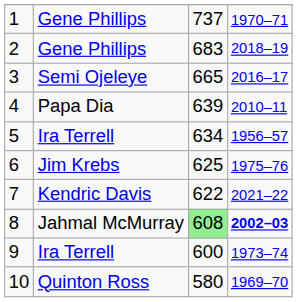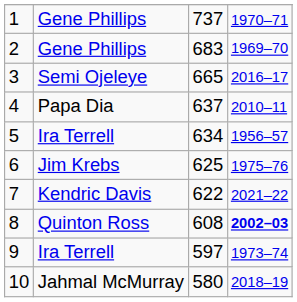 <table class="wikitable">
 <tr>
 </tr>
 <tr>
 <td>1</td>
 <td><a href='#'>Gene Phillips</a></td>
 <td>737</td>
 <td style="font-size:80%;"><a href='#'>1970–71</a></td>
 </tr>
 <tr>
 <td>2</td>
 <td><a href='#'>Gene Phillips</a></td>
 <td>683</td>
-<td style="font-size:80%;"><a href='#'>2018–19</a></td>
+<td style="font-size:80%;"><a href='#'>1969–70</a></td>
 </tr>
 <tr>
 <td>3</td>
 <td><a href='#'>Semi Ojeleye</a></td>
 <td>665</td>
 <td style="font-size:80%;"><a href='#'>2016–17</a></td>
 </tr>
 <tr>
 <td>4</td>
 <td>Papa Dia</td>
-<td>639</td>
+<td>637</td>
 <td style="font-size:80%;"><a href='#'>2010–11</a></td>
 </tr>
 <tr>
 <td>5</td>
 <td><a href='#'>Ira Terrell</a></td>
 <td>634</td>
 <td style="font-size:80%;"><a href='#'>1956–57</a></td>
 </tr>
 <tr>
 <td>6</td>
 <td><a href='#'>Jim Krebs</a></td>
 <td>625</td>
 <td style="font-size:80%;"><a href='#'>1975–76</a></td>
 </tr>
 <tr>
 <td>7</td>
 <td><a href='#'>Kendric Davis</a></td>
 <td>622</td>
 <td style="font-size:80%;"><a href='#'>2021–22</a></td>
 </tr>
 <tr>
 <td>8</td>
-<td>Jahmal McMurray</td>
-<td style="background: lightgreen;">608</td>
+<td><a href='#'>Quinton Ross</a></td>
+<td>608</td>
 <td style="font-size:80%;"><strong><a href='#'>2002–03</a></strong></td>
 </tr>
 <tr>
 <td>9</td>
 <td><a href='#'>Ira Terrell</a></td>
-<td>600</td>
+<td>597</td>
 <td style="font-size:80%;"><a href='#'>1973–74</a></td>
 </tr>
 <tr>
 <td>10</td>
-<td><a href='#'>Quinton Ross</a></td>
+<td>Jahmal McMurray</td>
 <td>580</td>
-<td style="font-size:80%;"><a href='#'>1969–70</a></td>
+<td style="font-size:80%;"><a href='#'>2018–19</a></td>
 </tr>
 </table>
